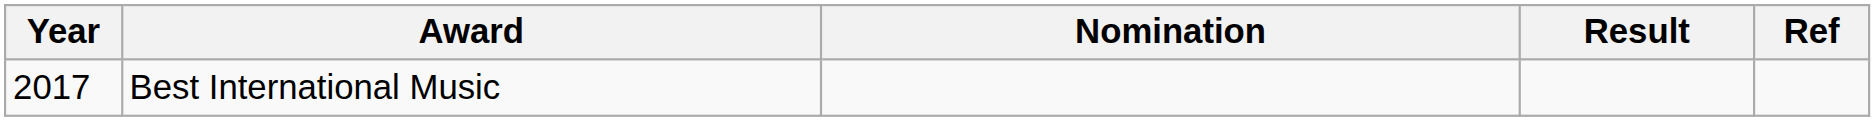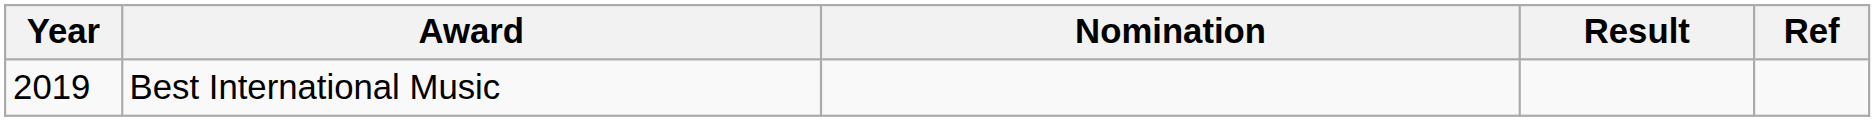 <table class="wikitable" style="max-width:75%;">
 <tr>
 <th width=5%>Year</th>
 <th style="width:30%;">Award</th>
 <th style="width:30%;">Nomination</th>
 <th style="width:10%;">Result</th>
 <th style="width:5%;">Ref</th>
 </tr>
 <tr>
-<td>2017</td>
+<td>2019</td>
 <td>Best International Music</td>
 <td></td>
 <td></td>
 <td></td>
 </tr>
 </table>
